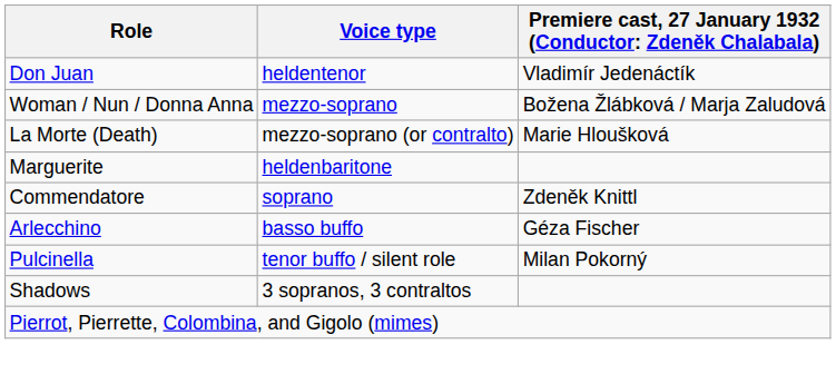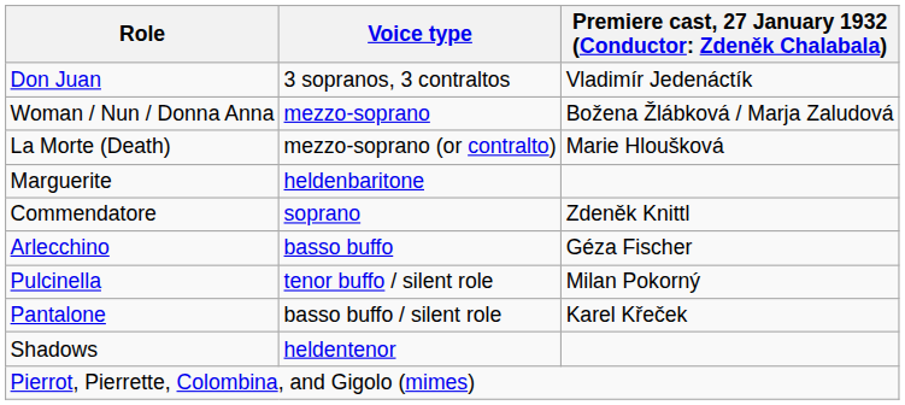 <table class="wikitable">
 <tr>
 <th>Role</th>
 <th><a href='#'>Voice type</a></th>
 <th>Premiere cast, 27 January 1932<br>(<a href='#'>Conductor</a>: <a href='#'>Zdeněk Chalabala</a>)</th>
 </tr>
 <tr>
 <td><a href='#'>Don Juan</a></td>
-<td><a href='#'>heldentenor</a></td>
+<td>3 sopranos, 3 contraltos</td>
 <td>Vladimír Jedenáctík</td>
 </tr>
 <tr>
 <td>Woman / Nun / Donna Anna</td>
 <td><a href='#'>mezzo-soprano</a></td>
 <td>Božena Žlábková / Marja Zaludová</td>
 </tr>
 <tr>
 <td>La Morte (Death)</td>
 <td>mezzo-soprano (or <a href='#'>contralto</a>)</td>
 <td>Marie Hloušková</td>
 </tr>
 <tr>
 <td>Marguerite</td>
 <td><a href='#'>heldenbaritone</a></td>
 <td></td>
 </tr>
 <tr>
 <td>Commendatore</td>
 <td><a href='#'>soprano</a></td>
 <td>Zdeněk Knittl</td>
 </tr>
 <tr>
 <td><a href='#'>Arlecchino</a></td>
 <td><a href='#'>basso buffo</a></td>
 <td>Géza Fischer</td>
 </tr>
 <tr>
 <td><a href='#'>Pulcinella</a></td>
 <td><a href='#'>tenor buffo</a> / silent role</td>
 <td>Milan Pokorný</td>
 </tr>
 <tr>
+<td><a href='#'>Pantalone</a></td>
+<td>basso buffo / silent role</td>
+<td>Karel Křeček</td>
+</tr>
+<tr>
 <td>Shadows</td>
-<td>3 sopranos, 3 contraltos</td>
+<td><a href='#'>heldentenor</a></td>
 <td></td>
 </tr>
 <tr>
 <td colspan="3"><a href='#'>Pierrot</a>, Pierrette, <a href='#'>Colombina</a>, and Gigolo (<a href='#'>mimes</a>)</td>
 </tr>
 </table>
